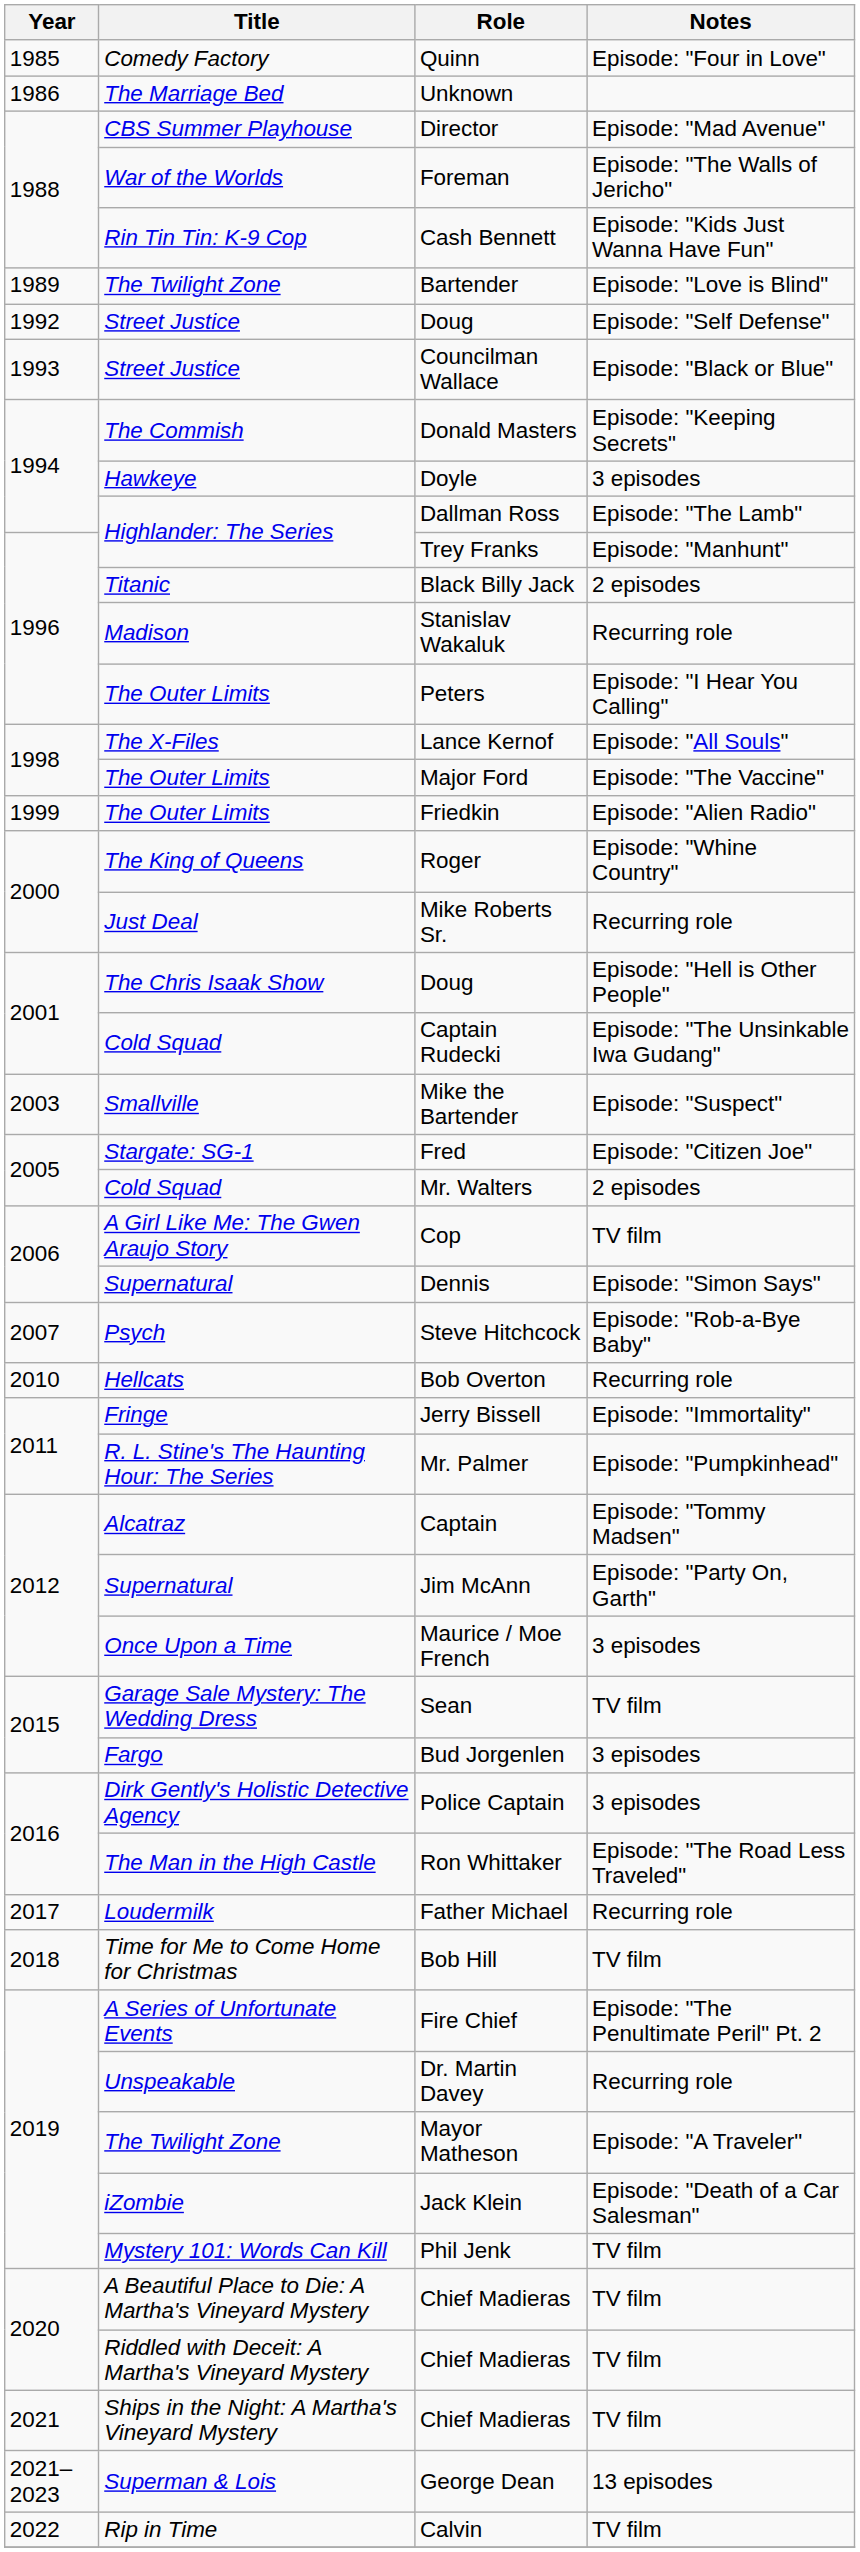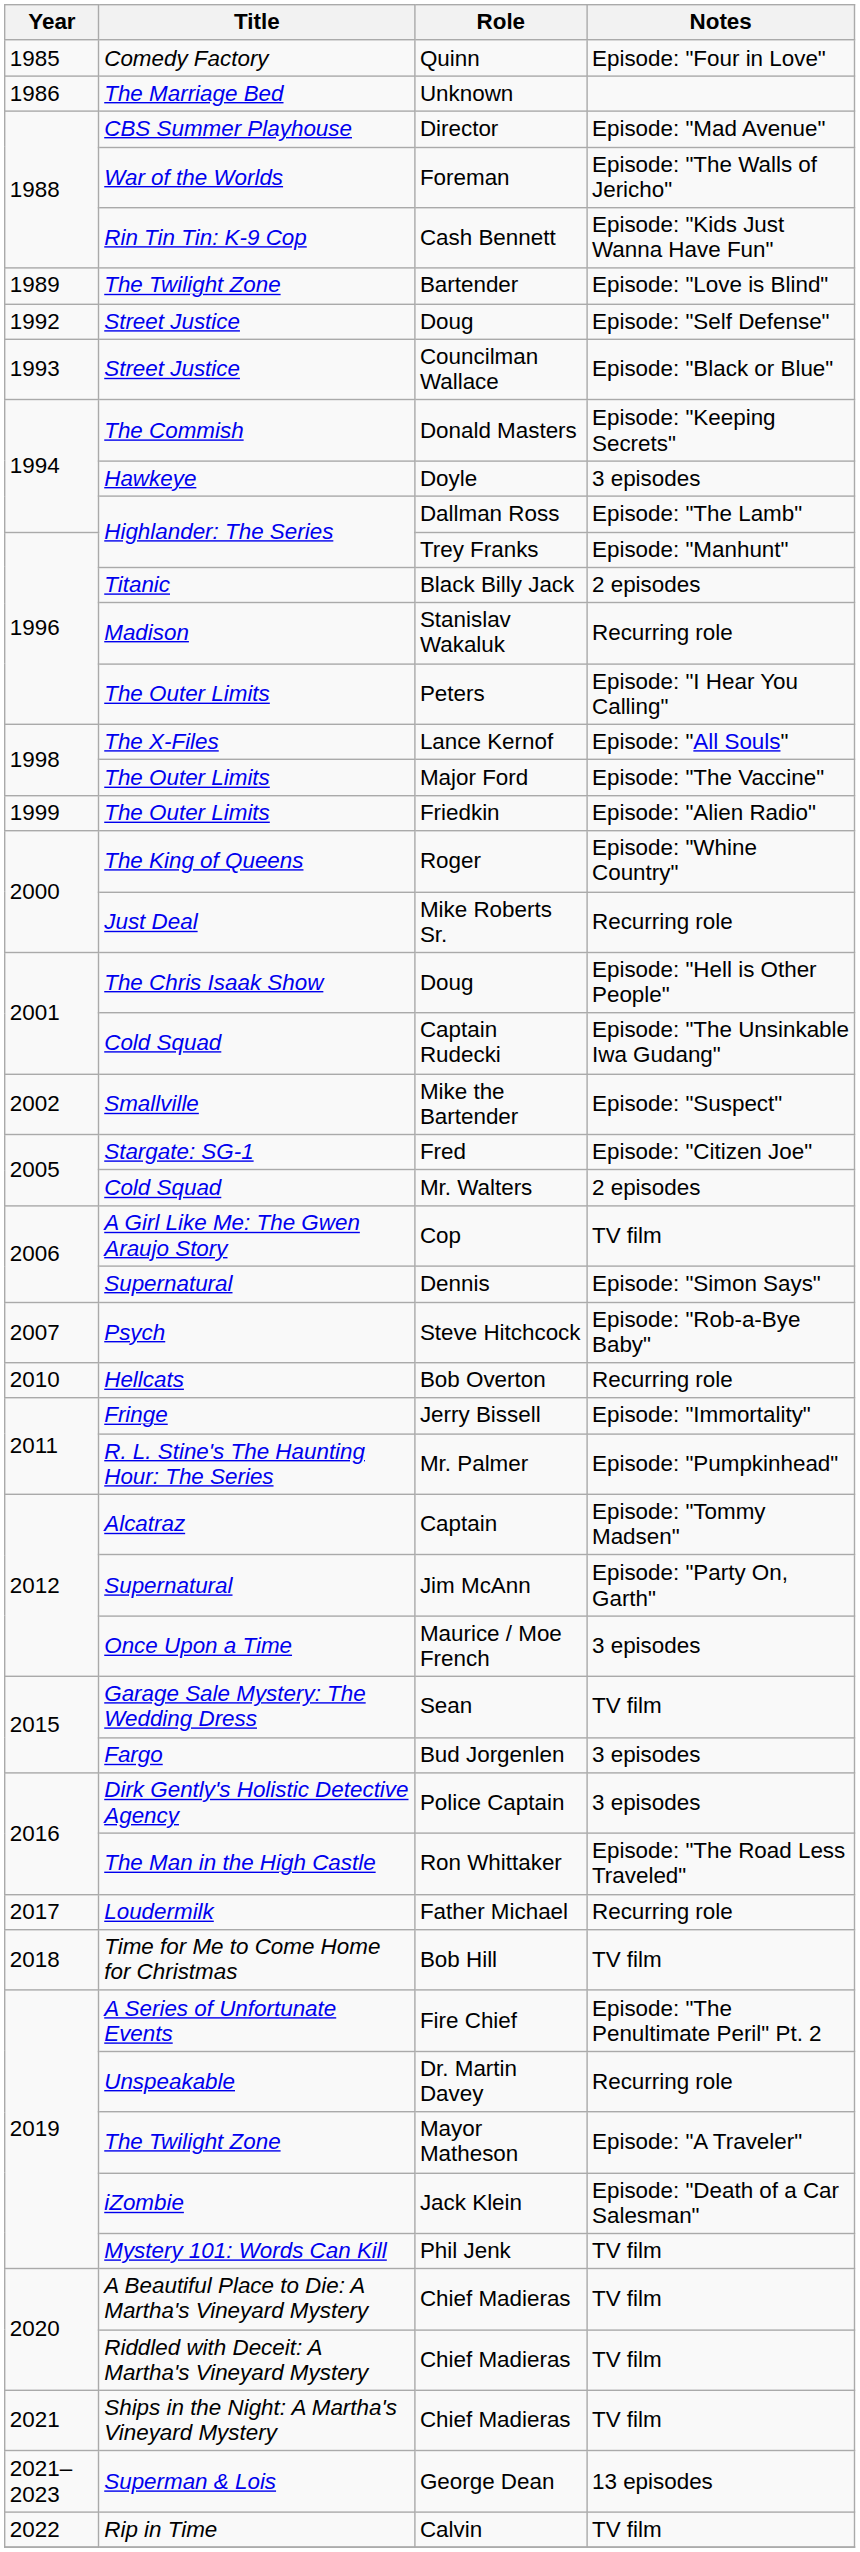 <table class="wikitable sortable">
 <tr>
 <th>Year</th>
 <th>Title</th>
 <th>Role</th>
 <th class="unsortable">Notes</th>
 </tr>
 <tr>
 <td>1985</td>
 <td><em>Comedy Factory</em></td>
 <td>Quinn</td>
 <td>Episode: "Four in Love"</td>
 </tr>
 <tr>
 <td>1986</td>
 <td data-sort-value="Marriage Bed, The"><em><a href='#'>The Marriage Bed</a></em></td>
 <td>Unknown</td>
 <td></td>
 </tr>
 <tr>
 <td rowspan="3">1988</td>
 <td><em><a href='#'>CBS Summer Playhouse</a></em></td>
 <td>Director</td>
 <td>Episode: "Mad Avenue"</td>
 </tr>
 <tr>
 <td><em><a href='#'>War of the Worlds</a></em></td>
 <td>Foreman</td>
 <td>Episode: "The Walls of Jericho"</td>
 </tr>
 <tr>
 <td><em><a href='#'>Rin Tin Tin: K-9 Cop</a></em></td>
 <td>Cash Bennett</td>
 <td>Episode: "Kids Just Wanna Have Fun"</td>
 </tr>
 <tr>
 <td>1989</td>
 <td data-sort-value="Twilight Zone, The"><em><a href='#'>The Twilight Zone</a></em></td>
 <td>Bartender</td>
 <td>Episode: "Love is Blind"</td>
 </tr>
 <tr>
 <td>1992</td>
 <td><em><a href='#'>Street Justice</a></em></td>
 <td>Doug</td>
 <td>Episode: "Self Defense"</td>
 </tr>
 <tr>
 <td>1993</td>
 <td><em><a href='#'>Street Justice</a></em></td>
 <td>Councilman Wallace</td>
 <td>Episode: "Black or Blue"</td>
 </tr>
 <tr>
 <td rowspan="3">1994</td>
 <td data-sort-value="Commish, The"><em><a href='#'>The Commish</a></em></td>
 <td>Donald Masters</td>
 <td>Episode: "Keeping Secrets"</td>
 </tr>
 <tr>
 <td><em><a href='#'>Hawkeye</a></em></td>
 <td>Doyle</td>
 <td>3 episodes</td>
 </tr>
 <tr>
 <td rowspan="2"><em><a href='#'>Highlander: The Series</a></em></td>
 <td>Dallman Ross</td>
 <td>Episode: "The Lamb"</td>
 </tr>
 <tr>
 <td rowspan="4">1996</td>
 <td>Trey Franks</td>
 <td>Episode: "Manhunt"</td>
 </tr>
 <tr>
 <td><em><a href='#'>Titanic</a></em></td>
 <td>Black Billy Jack</td>
 <td>2 episodes</td>
 </tr>
 <tr>
 <td><em><a href='#'>Madison</a></em></td>
 <td>Stanislav Wakaluk</td>
 <td>Recurring role</td>
 </tr>
 <tr>
 <td data-sort-value="Outer Limits, The"><em><a href='#'>The Outer Limits</a></em></td>
 <td>Peters</td>
 <td>Episode: "I Hear You Calling"</td>
 </tr>
 <tr>
 <td rowspan="2">1998</td>
 <td data-sort-value="X-Files, The"><em><a href='#'>The X-Files</a></em></td>
 <td>Lance Kernof</td>
 <td>Episode: "<a href='#'>All Souls</a>"</td>
 </tr>
 <tr>
 <td data-sort-value="Outer Limits, The"><em><a href='#'>The Outer Limits</a></em></td>
 <td>Major Ford</td>
 <td>Episode: "The Vaccine"</td>
 </tr>
 <tr>
 <td>1999</td>
 <td data-sort-value="Outer Limits, The"><em><a href='#'>The Outer Limits</a></em></td>
 <td>Friedkin</td>
 <td>Episode: "Alien Radio"</td>
 </tr>
 <tr>
 <td rowspan="2">2000</td>
 <td data-sort-value="King of Queens, The"><em><a href='#'>The King of Queens</a></em></td>
 <td>Roger</td>
 <td>Episode: "Whine Country"</td>
 </tr>
 <tr>
 <td><em><a href='#'>Just Deal</a></em></td>
 <td>Mike Roberts Sr.</td>
 <td>Recurring role</td>
 </tr>
 <tr>
 <td rowspan="2">2001</td>
 <td data-sort-value="Chris Isaak Show, The"><em><a href='#'>The Chris Isaak Show</a></em></td>
 <td>Doug</td>
 <td>Episode: "Hell is Other People"</td>
 </tr>
 <tr>
 <td><em><a href='#'>Cold Squad</a></em></td>
 <td>Captain Rudecki</td>
 <td>Episode: "The Unsinkable Iwa Gudang"</td>
 </tr>
 <tr>
-<td>2003</td>
+<td>2002</td>
 <td><em><a href='#'>Smallville</a></em></td>
 <td>Mike the Bartender</td>
 <td>Episode: "Suspect"</td>
 </tr>
 <tr>
 <td rowspan="2">2005</td>
 <td><em><a href='#'>Stargate: SG-1</a></em></td>
 <td>Fred</td>
 <td>Episode: "Citizen Joe"</td>
 </tr>
 <tr>
 <td><em><a href='#'>Cold Squad</a></em></td>
 <td>Mr. Walters</td>
 <td>2 episodes</td>
 </tr>
 <tr>
 <td rowspan="2">2006</td>
 <td data-sort-value="Girl Like Me: The Gwen Araujo Story, A"><em><a href='#'>A Girl Like Me: The Gwen Araujo Story</a></em></td>
 <td>Cop</td>
 <td>TV film</td>
 </tr>
 <tr>
 <td><em><a href='#'>Supernatural</a></em></td>
 <td>Dennis</td>
 <td>Episode: "Simon Says"</td>
 </tr>
 <tr>
 <td>2007</td>
 <td><em><a href='#'>Psych</a></em></td>
 <td>Steve Hitchcock</td>
 <td>Episode: "Rob-a-Bye Baby"</td>
 </tr>
 <tr>
 <td>2010</td>
 <td><em><a href='#'>Hellcats</a></em></td>
 <td>Bob Overton</td>
 <td>Recurring role</td>
 </tr>
 <tr>
 <td rowspan="2">2011</td>
 <td><em><a href='#'>Fringe</a></em></td>
 <td>Jerry Bissell</td>
 <td>Episode: "Immortality"</td>
 </tr>
 <tr>
 <td><em><a href='#'>R. L. Stine's The Haunting Hour: The Series</a></em></td>
 <td>Mr. Palmer</td>
 <td>Episode: "Pumpkinhead"</td>
 </tr>
 <tr>
 <td rowspan="3">2012</td>
 <td><em><a href='#'>Alcatraz</a></em></td>
 <td>Captain</td>
 <td>Episode: "Tommy Madsen"</td>
 </tr>
 <tr>
 <td><em><a href='#'>Supernatural</a></em></td>
 <td>Jim McAnn</td>
 <td>Episode: "Party On, Garth"</td>
 </tr>
 <tr>
 <td><em><a href='#'>Once Upon a Time</a></em></td>
 <td>Maurice / Moe French</td>
 <td>3 episodes</td>
 </tr>
 <tr>
 <td rowspan="2">2015</td>
 <td><em><a href='#'>Garage Sale Mystery: The Wedding Dress</a></em></td>
 <td>Sean</td>
 <td>TV film</td>
 </tr>
 <tr>
 <td><em><a href='#'>Fargo</a></em></td>
 <td>Bud Jorgenlen</td>
 <td>3 episodes</td>
 </tr>
 <tr>
 <td rowspan="2">2016</td>
 <td><em><a href='#'>Dirk Gently's Holistic Detective Agency</a></em></td>
 <td>Police Captain</td>
 <td>3 episodes</td>
 </tr>
 <tr>
 <td data-sort-value="Man in the High Castle, The"><em><a href='#'>The Man in the High Castle</a></em></td>
 <td>Ron Whittaker</td>
 <td>Episode: "The Road Less Traveled"</td>
 </tr>
 <tr>
 <td>2017</td>
 <td><em><a href='#'>Loudermilk</a></em></td>
 <td>Father Michael</td>
 <td>Recurring role</td>
 </tr>
 <tr>
 <td>2018</td>
 <td><em>Time for Me to Come Home for Christmas</em></td>
 <td>Bob Hill</td>
 <td>TV film</td>
 </tr>
 <tr>
 <td rowspan="5">2019</td>
 <td data-sort-value="Series of Unfortunate Events, A"><em><a href='#'>A Series of Unfortunate Events</a></em></td>
 <td>Fire Chief</td>
 <td>Episode: "The Penultimate Peril" Pt. 2</td>
 </tr>
 <tr>
 <td><em><a href='#'>Unspeakable</a></em></td>
 <td>Dr. Martin Davey</td>
 <td>Recurring role</td>
 </tr>
 <tr>
 <td data-sort-value="Twilight Zone, The"><em><a href='#'>The Twilight Zone</a></em></td>
 <td>Mayor Matheson</td>
 <td>Episode: "A Traveler"</td>
 </tr>
 <tr>
 <td><em><a href='#'>iZombie</a></em></td>
 <td>Jack Klein</td>
 <td>Episode: "Death of a Car Salesman"</td>
 </tr>
 <tr>
 <td><em><a href='#'>Mystery 101: Words Can Kill</a></em></td>
 <td>Phil Jenk</td>
 <td>TV film</td>
 </tr>
 <tr>
 <td rowspan="2">2020</td>
 <td data-sort-value="Beautiful Place to Die: A Martha's Vineyard Mystery, A"><em>A Beautiful Place to Die: A Martha's Vineyard Mystery</em></td>
 <td>Chief Madieras</td>
 <td>TV film</td>
 </tr>
 <tr>
 <td><em>Riddled with Deceit: A Martha's Vineyard Mystery</em></td>
 <td>Chief Madieras</td>
 <td>TV film</td>
 </tr>
 <tr>
 <td>2021</td>
 <td><em>Ships in the Night: A Martha's Vineyard Mystery</em></td>
 <td>Chief Madieras</td>
 <td>TV film</td>
 </tr>
 <tr>
 <td>2021–2023</td>
 <td><em><a href='#'>Superman & Lois</a></em></td>
 <td>George Dean</td>
 <td>13 episodes</td>
 </tr>
 <tr>
 <td>2022</td>
 <td><em>Rip in Time</em></td>
 <td>Calvin</td>
 <td>TV film</td>
 </tr>
 <tr>
 </tr>
 </table>
